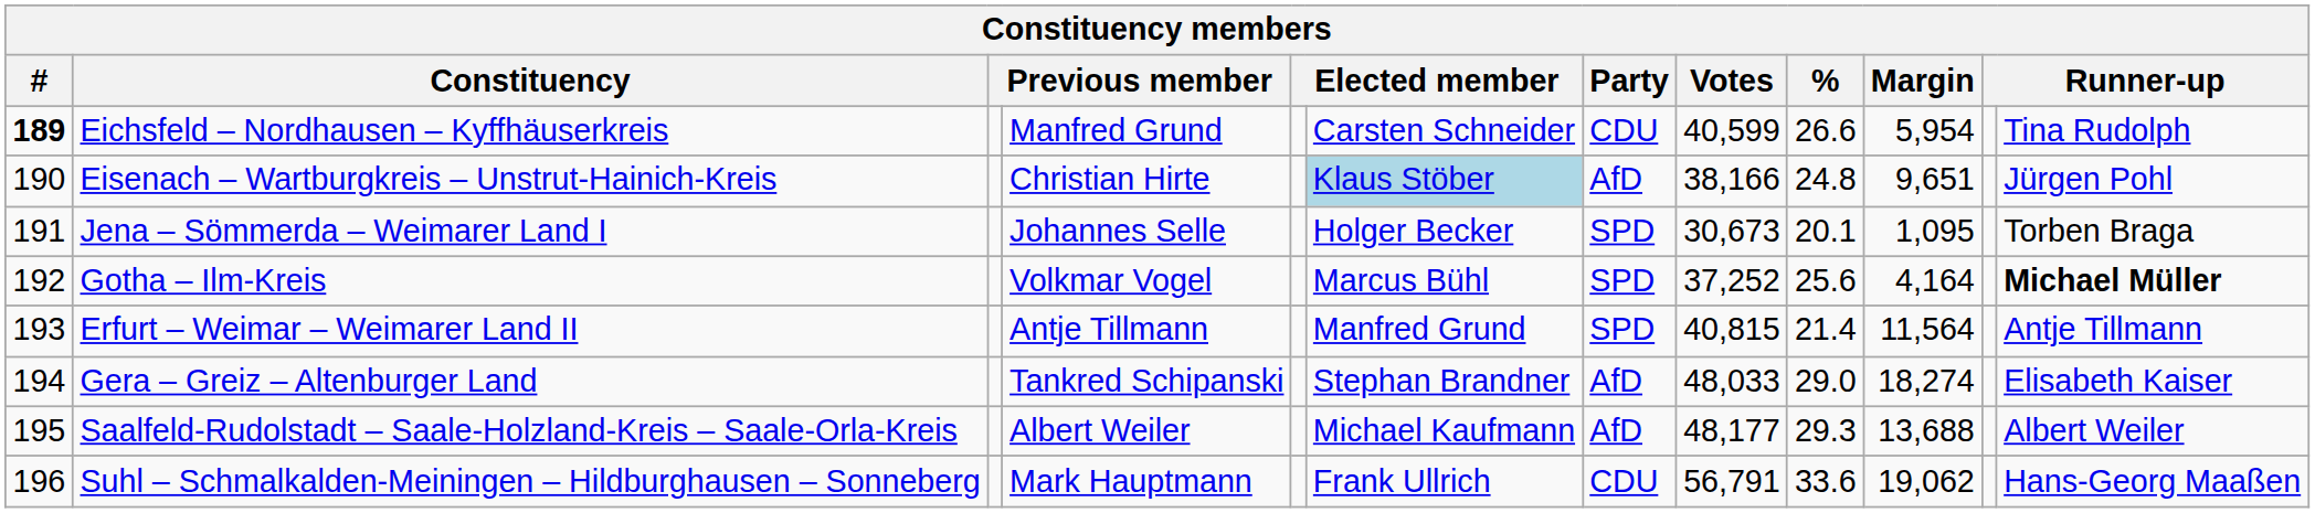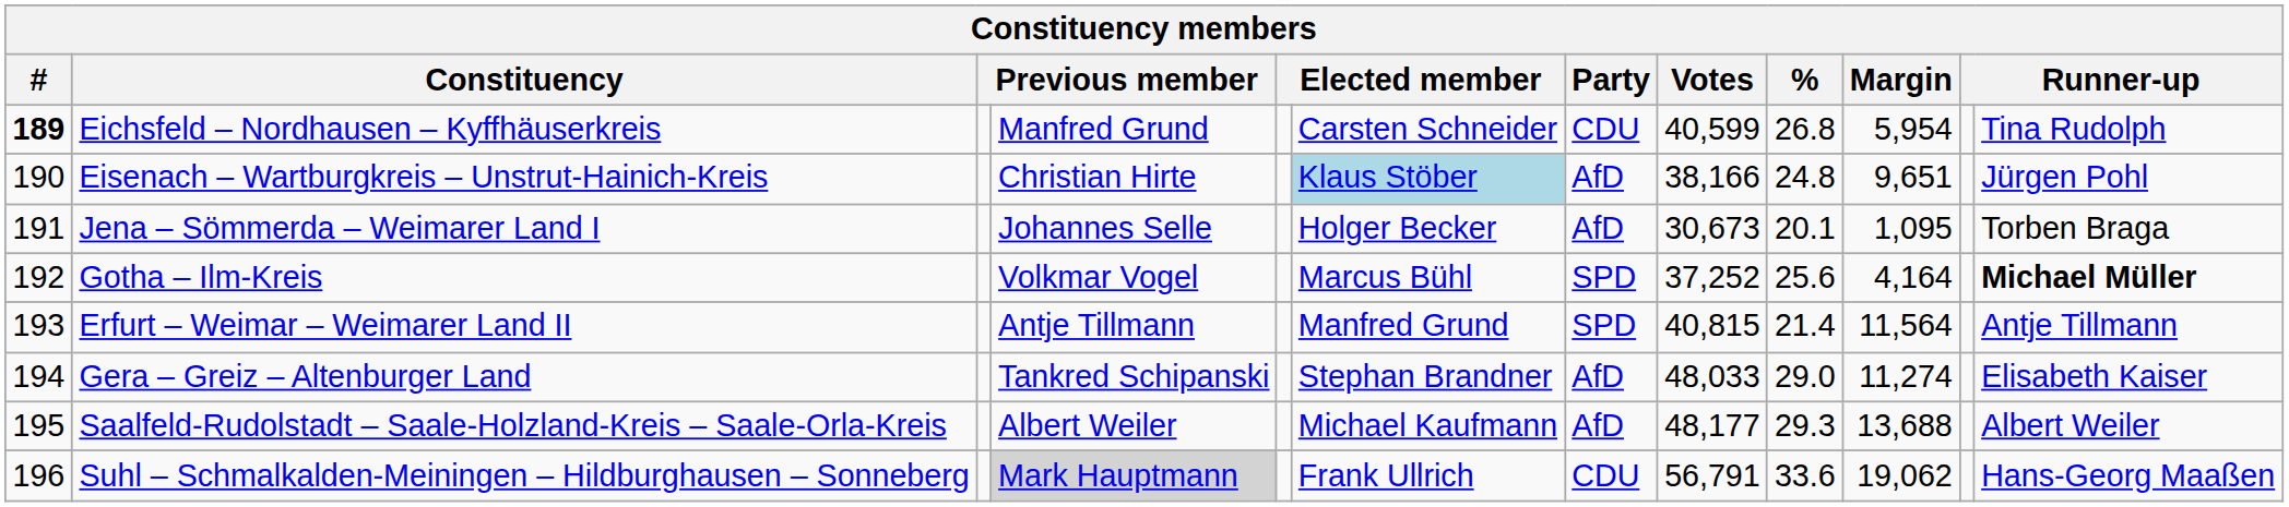 <table class="wikitable sortable" style="text-align:right">
 <tr>
 <th colspan="12">Constituency members</th>
 </tr>
 <tr>
 <th>#</th>
 <th>Constituency</th>
 <th colspan="2">Previous member</th>
 <th colspan="2">Elected member</th>
 <th>Party</th>
 <th>Votes</th>
 <th>%</th>
 <th>Margin</th>
 <th colspan="2">Runner-up</th>
 </tr>
 <tr>
 <td><strong>189</strong></td>
 <td align=left><a href='#'>Eichsfeld – Nordhausen – Kyffhäuserkreis</a></td>
 <td bgcolor=></td>
 <td align=left><a href='#'>Manfred Grund</a></td>
 <td bgcolor=></td>
 <td align=left><a href='#'>Carsten Schneider</a></td>
 <td align=left><a href='#'>CDU</a></td>
 <td>40,599</td>
-<td>26.6</td>
+<td>26.8</td>
 <td>5,954</td>
 <td bgcolor=></td>
 <td align=left><a href='#'>Tina Rudolph</a></td>
 </tr>
 <tr>
 <td>190</td>
 <td align=left><a href='#'>Eisenach – Wartburgkreis – Unstrut-Hainich-Kreis</a></td>
 <td bgcolor=></td>
 <td align=left><a href='#'>Christian Hirte</a></td>
 <td bgcolor=></td>
 <td align=left style="background: lightblue;"><a href='#'>Klaus Stöber</a></td>
 <td align=left><a href='#'>AfD</a></td>
 <td>38,166</td>
 <td>24.8</td>
 <td>9,651</td>
 <td bgcolor=></td>
 <td align=left><a href='#'>Jürgen Pohl</a></td>
 </tr>
 <tr>
 <td>191</td>
 <td align=left><a href='#'>Jena – Sömmerda – Weimarer Land I</a></td>
 <td bgcolor=></td>
 <td align=left><a href='#'>Johannes Selle</a></td>
 <td bgcolor=></td>
 <td align=left><a href='#'>Holger Becker</a></td>
-<td align=left><a href='#'>SPD</a></td>
+<td align=left><a href='#'>AfD</a></td>
 <td>30,673</td>
 <td>20.1</td>
 <td>1,095</td>
 <td bgcolor=></td>
 <td align=left>Torben Braga</td>
 </tr>
 <tr>
 <td>192</td>
 <td align=left><a href='#'>Gotha – Ilm-Kreis</a></td>
 <td bgcolor=></td>
 <td align=left><a href='#'>Volkmar Vogel</a></td>
 <td bgcolor=></td>
 <td align=left><a href='#'>Marcus Bühl</a></td>
 <td align=left><a href='#'>SPD</a></td>
 <td>37,252</td>
 <td>25.6</td>
 <td>4,164</td>
 <td bgcolor=></td>
 <td align=left><strong>Michael Müller</strong></td>
 </tr>
 <tr>
 <td>193</td>
 <td align=left><a href='#'>Erfurt – Weimar – Weimarer Land II</a></td>
 <td bgcolor=></td>
 <td align=left><a href='#'>Antje Tillmann</a></td>
 <td bgcolor=></td>
 <td align=left><a href='#'>Manfred Grund</a></td>
 <td align=left><a href='#'>SPD</a></td>
 <td>40,815</td>
 <td>21.4</td>
 <td>11,564</td>
 <td bgcolor=></td>
 <td align=left><a href='#'>Antje Tillmann</a></td>
 </tr>
 <tr>
 <td>194</td>
 <td align=left><a href='#'>Gera – Greiz – Altenburger Land</a></td>
 <td bgcolor=></td>
 <td align=left><a href='#'>Tankred Schipanski</a></td>
 <td bgcolor=></td>
 <td align=left><a href='#'>Stephan Brandner</a></td>
 <td align=left><a href='#'>AfD</a></td>
 <td>48,033</td>
 <td>29.0</td>
-<td>18,274</td>
+<td>11,274</td>
 <td bgcolor=></td>
 <td align=left><a href='#'>Elisabeth Kaiser</a></td>
 </tr>
 <tr>
 <td>195</td>
 <td align=left><a href='#'>Saalfeld-Rudolstadt – Saale-Holzland-Kreis – Saale-Orla-Kreis</a></td>
 <td bgcolor=></td>
 <td align=left><a href='#'>Albert Weiler</a></td>
 <td bgcolor=></td>
 <td align=left><a href='#'>Michael Kaufmann</a></td>
 <td align=left><a href='#'>AfD</a></td>
 <td>48,177</td>
 <td>29.3</td>
 <td>13,688</td>
 <td bgcolor=></td>
 <td align=left><a href='#'>Albert Weiler</a></td>
 </tr>
 <tr>
 <td>196</td>
 <td align=left><a href='#'>Suhl – Schmalkalden-Meiningen – Hildburghausen – Sonneberg</a></td>
 <td bgcolor=></td>
-<td align=left><a href='#'>Mark Hauptmann</a></td>
+<td align=left style="background: lightgrey;"><a href='#'>Mark Hauptmann</a></td>
 <td bgcolor=></td>
 <td align=left><a href='#'>Frank Ullrich</a></td>
 <td align=left><a href='#'>CDU</a></td>
 <td>56,791</td>
 <td>33.6</td>
 <td>19,062</td>
 <td bgcolor=></td>
 <td align=left><a href='#'>Hans-Georg Maaßen</a></td>
 </tr>
 </table>
